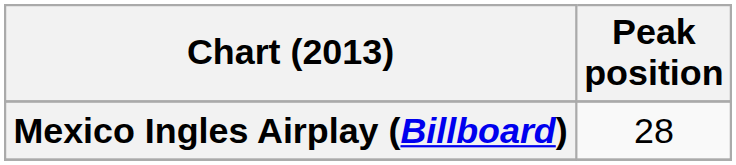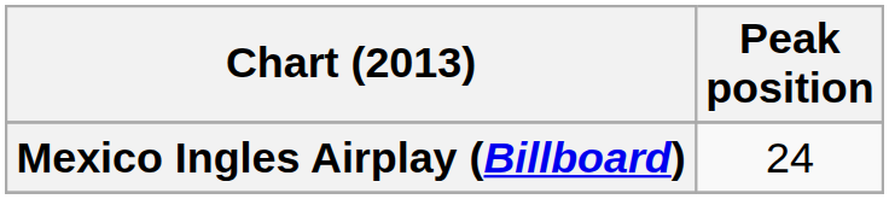 <table class="wikitable sortable plainrowheaders">
 <tr>
 <th>Chart (2013)</th>
 <th>Peak<br>position</th>
 </tr>
 <tr>
 </tr>
 <tr>
 </tr>
 <tr>
 <th scope="row">Mexico Ingles Airplay (<em><a href='#'>Billboard</a></em>)</th>
-<td style="text-align:center;">28</td>
+<td style="text-align:center;">24</td>
 </tr>
 <tr>
 </tr>
 <tr>
 </tr>
 <tr>
 </tr>
 <tr>
 </tr>
 <tr>
 </tr>
 </table>
